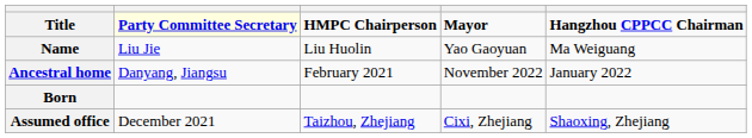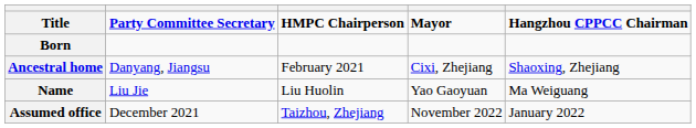 <table class="wikitable">
 <tr>
 <th></th>
 <th></th>
 <th></th>
 <th></th>
 <th></th>
 </tr>
 <tr>
 <th>Title</th>
-<td style="background: lightyellow;"><strong><a href='#'>Party Committee Secretary</a></strong></td>
+<td><strong><a href='#'>Party Committee Secretary</a></strong></td>
 <td><strong>HMPC Chairperson</strong></td>
 <td><strong>Mayor</strong></td>
 <td><strong>Hangzhou <a href='#'>CPPCC</a> Chairman</strong></td>
+</tr>
+<tr>
+<th>Born</th>
+<td></td>
+<td></td>
+<td></td>
+<td></td>
+</tr>
+<tr>
+<th><a href='#'>Ancestral home</a></th>
+<td><a href='#'>Danyang</a>, <a href='#'>Jiangsu</a></td>
+<td>February 2021</td>
+<td><a href='#'>Cixi</a>, Zhejiang</td>
+<td><a href='#'>Shaoxing</a>, Zhejiang</td>
 </tr>
 <tr>
 <th>Name</th>
 <td><a href='#'>Liu Jie</a></td>
 <td>Liu Huolin</td>
 <td>Yao Gaoyuan</td>
 <td>Ma Weiguang</td>
 </tr>
 <tr>
-<th><a href='#'>Ancestral home</a></th>
-<td><a href='#'>Danyang</a>, <a href='#'>Jiangsu</a></td>
-<td>February 2021</td>
+<th>Assumed office</th>
+<td>December 2021</td>
+<td><a href='#'>Taizhou</a>, <a href='#'>Zhejiang</a></td>
 <td>November 2022</td>
 <td>January 2022</td>
 </tr>
-<tr>
-<th>Born</th>
-<td></td>
-<td></td>
-<td></td>
-<td></td>
-</tr>
-<tr>
-<th>Assumed office</th>
-<td>December 2021</td>
-<td><a href='#'>Taizhou</a>, <a href='#'>Zhejiang</a></td>
-<td><a href='#'>Cixi</a>, Zhejiang</td>
-<td><a href='#'>Shaoxing</a>, Zhejiang</td>
-</tr>
 </table>
